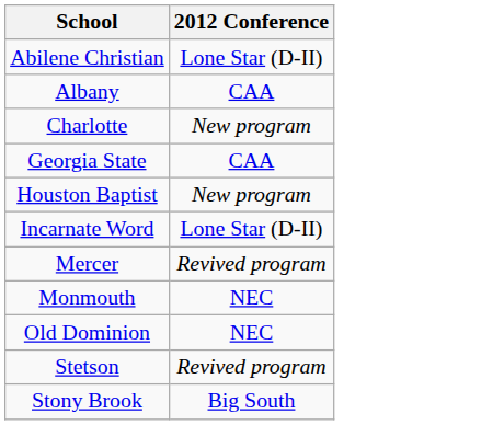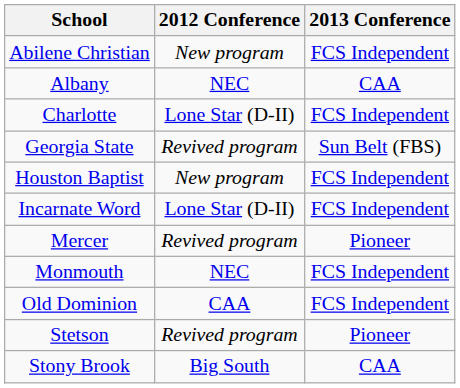 <table class="wikitable sortable">
 <tr>
 <th>School</th>
 <th>2012 Conference</th>
+<th>2013 Conference</th>
 </tr>
 <tr style="text-align:center;">
 <td><a href='#'>Abilene Christian</a></td>
-<td><a href='#'>Lone Star</a> (D-II)</td>
+<td><em>New program</em></td>
+<td><a href='#'>FCS Independent</a></td>
 </tr>
 <tr style="text-align:center;">
 <td><a href='#'>Albany</a></td>
+<td><a href='#'>NEC</a></td>
 <td><a href='#'>CAA</a></td>
 </tr>
 <tr style="text-align:center;">
 <td><a href='#'>Charlotte</a></td>
-<td><em>New program</em></td>
+<td><a href='#'>Lone Star</a> (D-II)</td>
+<td><a href='#'>FCS Independent</a></td>
 </tr>
 <tr style="text-align:center;">
 <td><a href='#'>Georgia State</a></td>
-<td><a href='#'>CAA</a></td>
+<td><em>Revived program</em></td>
+<td><a href='#'>Sun Belt</a> (FBS)</td>
 </tr>
 <tr style="text-align:center;">
 <td><a href='#'>Houston Baptist</a></td>
 <td><em>New program</em></td>
+<td><a href='#'>FCS Independent</a></td>
 </tr>
 <tr style="text-align:center;">
 <td><a href='#'>Incarnate Word</a></td>
 <td><a href='#'>Lone Star</a> (D-II)</td>
+<td><a href='#'>FCS Independent</a></td>
 </tr>
 <tr style="text-align:center;">
 <td><a href='#'>Mercer</a></td>
 <td><em>Revived program</em></td>
+<td><a href='#'>Pioneer</a></td>
 </tr>
 <tr style="text-align:center;">
 <td><a href='#'>Monmouth</a></td>
 <td><a href='#'>NEC</a></td>
+<td><a href='#'>FCS Independent</a></td>
 </tr>
 <tr style="text-align:center;">
 <td><a href='#'>Old Dominion</a></td>
-<td><a href='#'>NEC</a></td>
+<td><a href='#'>CAA</a></td>
+<td><a href='#'>FCS Independent</a></td>
 </tr>
 <tr style="text-align:center;">
 <td><a href='#'>Stetson</a></td>
 <td><em>Revived program</em></td>
+<td><a href='#'>Pioneer</a></td>
 </tr>
 <tr style="text-align:center;">
 <td><a href='#'>Stony Brook</a></td>
 <td><a href='#'>Big South</a></td>
+<td><a href='#'>CAA</a></td>
 </tr>
 </table>
